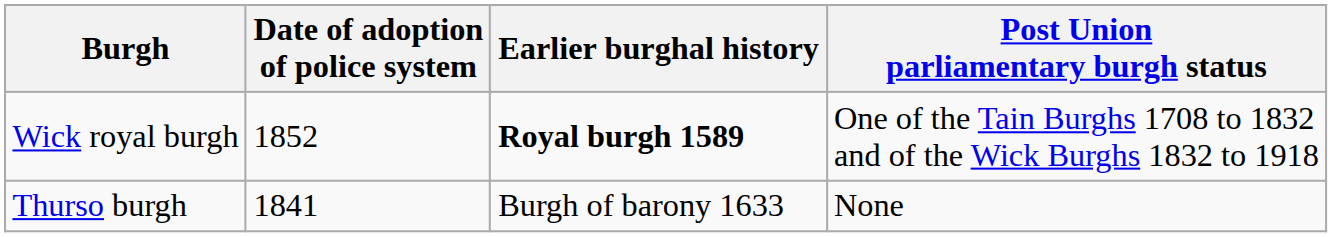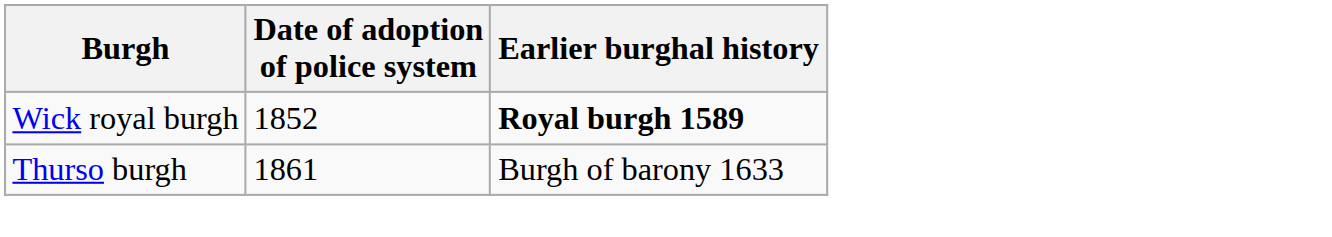 <table class="wikitable">
 <tr>
 <th>Burgh</th>
 <th>Date of adoption <br> of police system</th>
 <th>Earlier burghal history</th>
-<th><a href='#'>Post Union</a> <br> <a href='#'>parliamentary burgh</a> status</th>
 </tr>
 <tr>
 <td><a href='#'>Wick</a> royal burgh</td>
 <td>1852</td>
 <td><strong>Royal burgh 1589</strong></td>
-<td>One of the <a href='#'>Tain Burghs</a> 1708 to 1832 <br> and of the <a href='#'>Wick Burghs</a> 1832 to 1918</td>
 </tr>
 <tr>
 <td><a href='#'>Thurso</a>  burgh</td>
-<td>1841</td>
+<td>1861</td>
 <td>Burgh of barony 1633</td>
-<td>None</td>
 </tr>
 </table>
